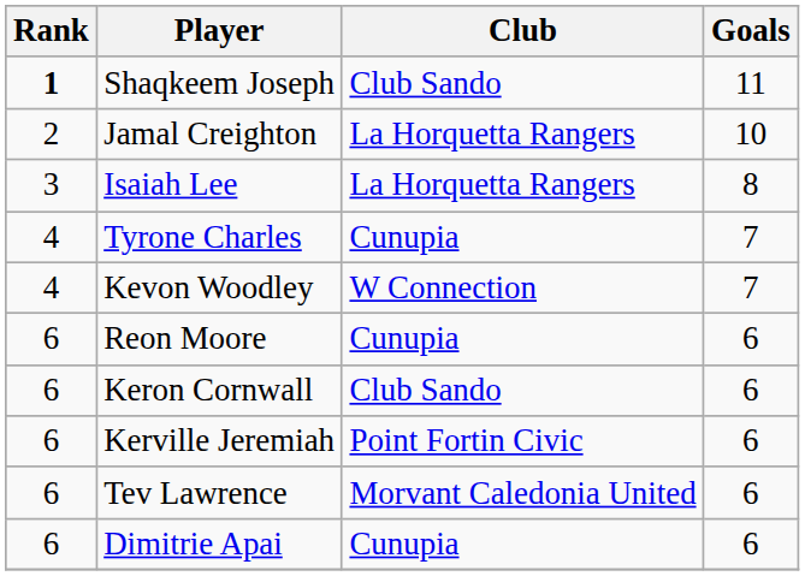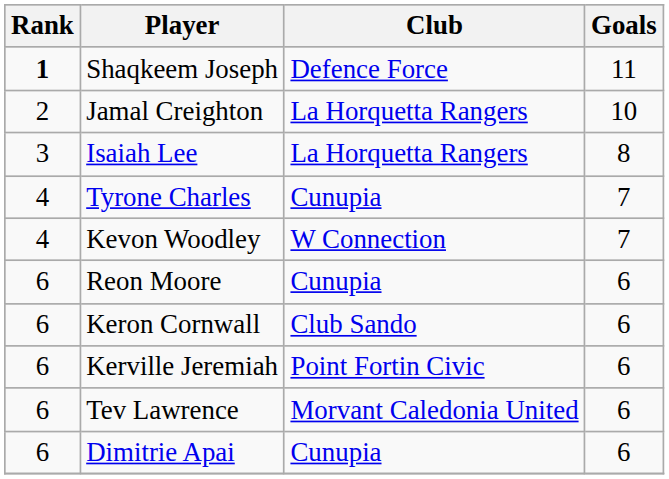 <table class="wikitable">
 <tr>
 <th>Rank</th>
 <th>Player</th>
 <th>Club</th>
 <th>Goals</th>
 </tr>
 <tr>
 <td align=center><strong>1</strong></td>
 <td> Shaqkeem Joseph</td>
-<td><a href='#'>Club Sando</a></td>
+<td><a href='#'>Defence Force</a></td>
 <td align=center>11</td>
 </tr>
 <tr>
 <td align=center>2</td>
 <td> Jamal Creighton</td>
 <td><a href='#'>La Horquetta Rangers</a></td>
 <td align=center>10</td>
 </tr>
 <tr>
 <td align=center>3</td>
 <td> <a href='#'>Isaiah Lee</a></td>
 <td><a href='#'>La Horquetta Rangers</a></td>
 <td align=center>8</td>
 </tr>
 <tr>
 <td align=center>4</td>
 <td> <a href='#'>Tyrone Charles</a></td>
 <td><a href='#'>Cunupia</a></td>
 <td align=center>7</td>
 </tr>
 <tr>
 <td align=center>4</td>
 <td> Kevon Woodley</td>
 <td><a href='#'>W Connection</a></td>
 <td align=center>7</td>
 </tr>
 <tr>
 <td align=center>6</td>
 <td> Reon Moore</td>
 <td><a href='#'>Cunupia</a></td>
 <td align=center>6</td>
 </tr>
 <tr>
 <td align=center>6</td>
 <td> Keron Cornwall</td>
 <td><a href='#'>Club Sando</a></td>
 <td align=center>6</td>
 </tr>
 <tr>
 <td align=center>6</td>
 <td> Kerville Jeremiah</td>
 <td><a href='#'>Point Fortin Civic</a></td>
 <td align=center>6</td>
 </tr>
 <tr>
 <td align=center>6</td>
 <td> Tev Lawrence</td>
 <td><a href='#'>Morvant Caledonia United</a></td>
 <td align=center>6</td>
 </tr>
 <tr>
 <td align=center>6</td>
 <td> <a href='#'>Dimitrie Apai</a></td>
 <td><a href='#'>Cunupia</a></td>
 <td align=center>6</td>
 </tr>
 <tr>
 </tr>
 </table>
